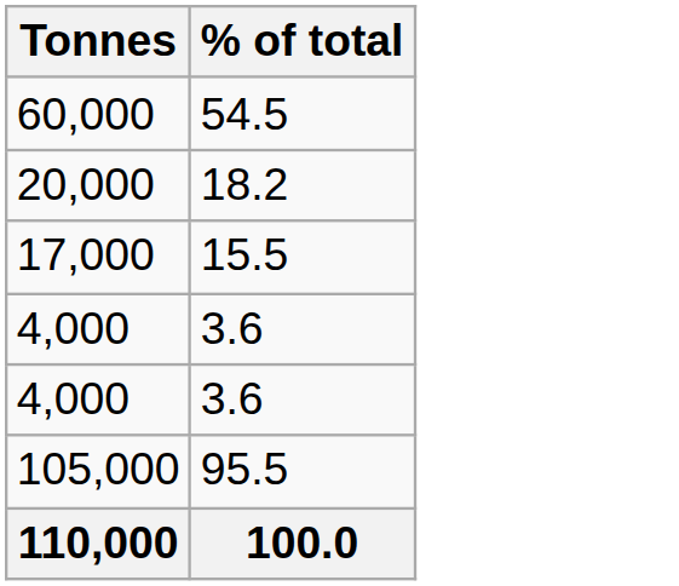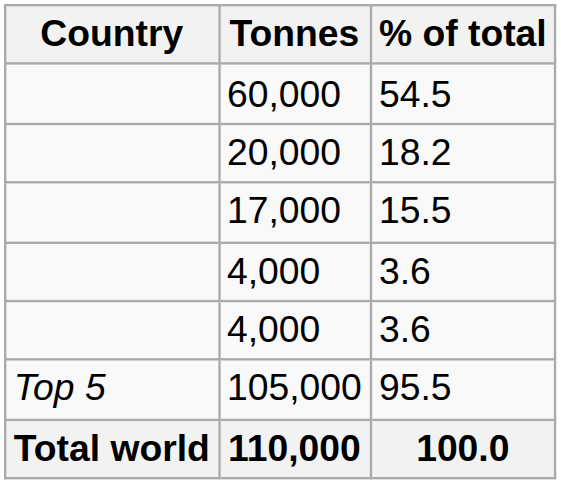 <table class="wikitable">
 <tr>
+<th>Country</th>
 <th>Tonnes</th>
 <th>% of total</th>
 </tr>
 <tr>
+<td></td>
 <td>60,000</td>
 <td>54.5</td>
 </tr>
 <tr>
+<td></td>
 <td>20,000</td>
 <td>18.2</td>
 </tr>
 <tr>
+<td></td>
 <td>17,000</td>
 <td>15.5</td>
 </tr>
 <tr>
+<td></td>
 <td>4,000</td>
 <td>3.6</td>
 </tr>
 <tr>
+<td></td>
 <td>4,000</td>
 <td>3.6</td>
 </tr>
 <tr>
+<td><em>Top 5</em></td>
 <td>105,000</td>
 <td>95.5</td>
 </tr>
 <tr>
+<th>Total world</th>
 <th>110,000</th>
 <th>100.0</th>
 </tr>
 </table>
